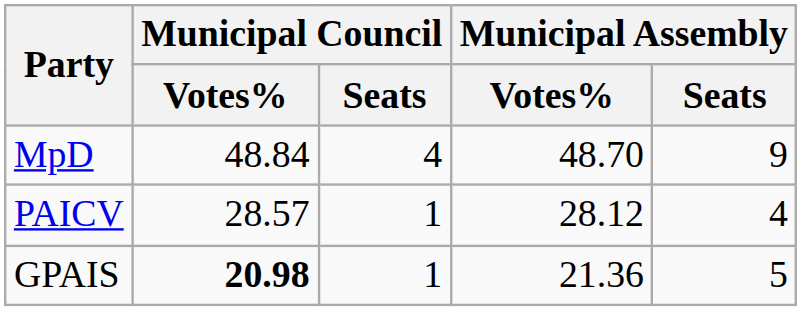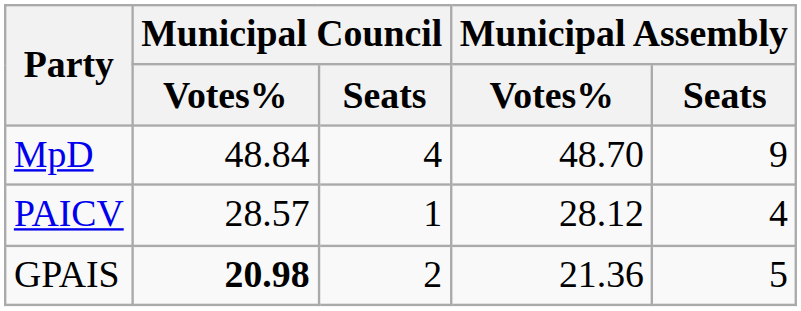 <table class="wikitable sortable" style=text-align:right>
 <tr>
 <th rowspan=2>Party</th>
 <th colspan=2>Municipal Council</th>
 <th colspan=2>Municipal Assembly</th>
 </tr>
 <tr>
 <th>Votes%</th>
 <th>Seats</th>
 <th>Votes%</th>
 <th>Seats</th>
 </tr>
 <tr>
 <td align=left><a href='#'>MpD</a></td>
 <td>48.84</td>
 <td>4</td>
 <td>48.70</td>
 <td>9</td>
 </tr>
 <tr>
 <td align=left><a href='#'>PAICV</a></td>
 <td>28.57</td>
 <td>1</td>
 <td>28.12</td>
 <td>4</td>
 </tr>
 <tr>
 <td align=left>GPAIS</td>
 <td><strong>20.98</strong></td>
-<td>1</td>
+<td>2</td>
 <td>21.36</td>
 <td>5</td>
 </tr>
 </table>
